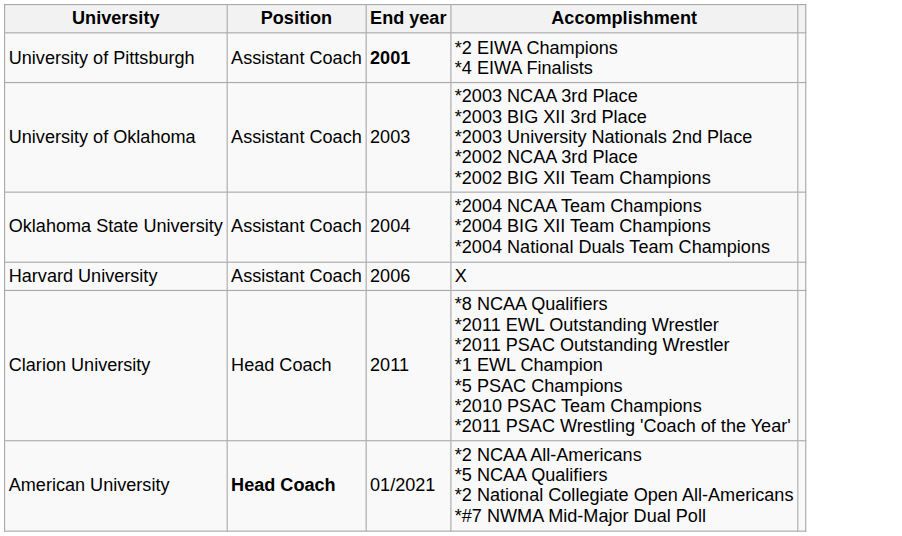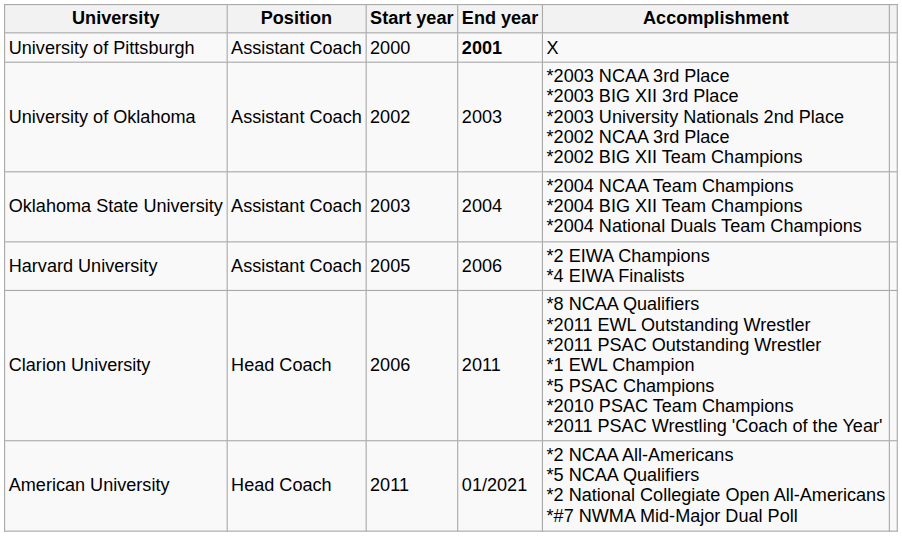 <table class="wikitable sortable">
 <tr>
 <th>University</th>
 <th>Position</th>
+<th>Start year</th>
 <th>End year</th>
 <th>Accomplishment</th>
 <th></th>
 </tr>
 <tr>
 <td>University of Pittsburgh</td>
 <td>Assistant Coach</td>
+<td>2000</td>
 <td><strong>2001</strong></td>
-<td>*2 EIWA Champions <br>*4 EIWA Finalists</td>
+<td>X</td>
 <td></td>
 </tr>
 <tr>
 <td>University of Oklahoma</td>
 <td>Assistant Coach</td>
+<td>2002</td>
 <td>2003</td>
 <td>*2003 NCAA 3rd Place <br>*2003 BIG XII 3rd Place <br>*2003 University Nationals 2nd Place <br>*2002 NCAA 3rd Place <br>*2002 BIG XII Team Champions</td>
 <td></td>
 </tr>
 <tr>
 <td>Oklahoma State University</td>
 <td>Assistant Coach</td>
+<td>2003</td>
 <td>2004</td>
 <td>*2004 NCAA Team Champions <br>*2004 BIG XII Team Champions <br>*2004 National Duals Team Champions</td>
 <td></td>
 </tr>
 <tr>
 <td>Harvard University</td>
 <td>Assistant Coach</td>
+<td>2005</td>
 <td>2006</td>
-<td>X</td>
+<td>*2 EIWA Champions <br>*4 EIWA Finalists</td>
 <td></td>
 </tr>
 <tr>
 <td>Clarion University</td>
 <td>Head Coach</td>
+<td>2006</td>
 <td>2011</td>
 <td>*8 NCAA Qualifiers <br>*2011 EWL Outstanding Wrestler <br>*2011 PSAC Outstanding Wrestler<br>*1 EWL Champion<br>*5 PSAC Champions<br>*2010 PSAC Team Champions<br>*2011 PSAC Wrestling 'Coach of the Year' </td>
 <td></td>
 </tr>
 <tr>
 <td>American University</td>
-<td><strong>Head Coach</strong></td>
+<td>Head Coach</td>
+<td>2011</td>
 <td>01/2021</td>
 <td>*2 NCAA All-Americans <br>*5 NCAA Qualifiers <br>*2 National Collegiate Open All-Americans <br>*#7 NWMA Mid-Major Dual Poll</td>
 <td></td>
 </tr>
 </table>
